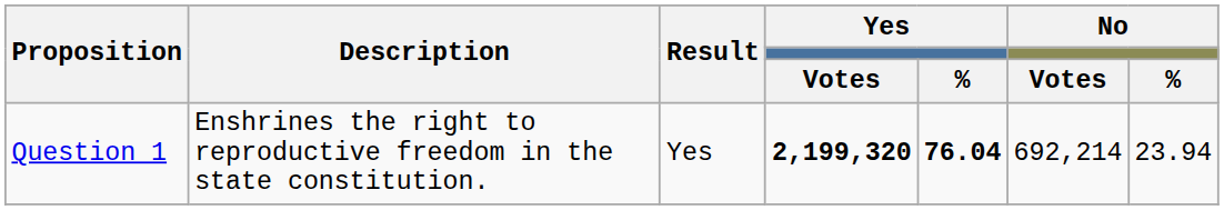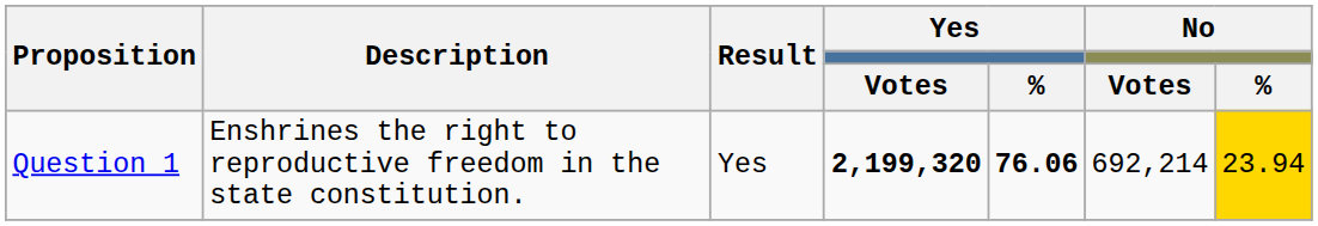 <table class="wikitable">
 <tr>
 <th rowspan="3">Proposition</th>
 <th rowspan="3">Description</th>
 <th rowspan="3">Result</th>
 <th colspan="2">Yes</th>
 <th colspan="2">No</th>
 </tr>
 <tr>
 <th colspan="2" style="background: #47729E;";></th>
 <th colspan="2" style="background: #8B8B54;";></th>
 </tr>
 <tr>
 <th>Votes</th>
 <th>%</th>
 <th>Votes</th>
 <th>%</th>
 </tr>
 <tr>
 <td><a href='#'>Question 1</a></td>
 <td>Enshrines the right to reproductive freedom in the state constitution.</td>
 <td> Yes</td>
 <td><strong>2,199,320</strong></td>
-<td><strong>76.04</strong></td>
+<td><strong>76.06</strong></td>
 <td>692,214</td>
-<td>23.94</td>
+<td style="background: gold;">23.94</td>
 </tr>
 </table>
